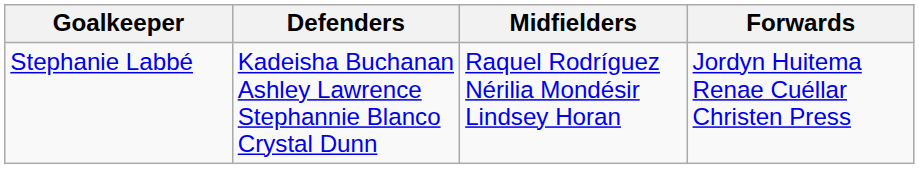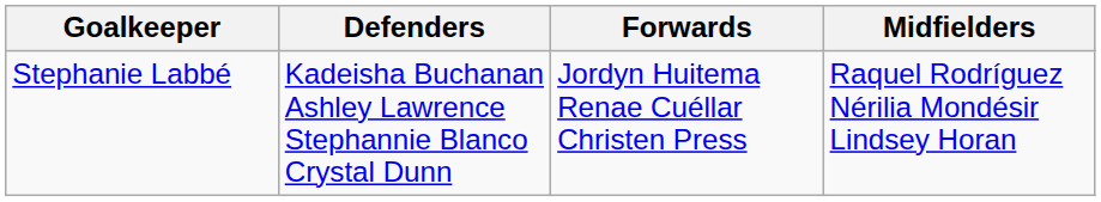 <table class="wikitable">
 <tr>
 <th style="width:25%;">Goalkeeper</th>
 <th style="width:25%;">Defenders</th>
+<th style="width:25%;">Forwards</th>
 <th style="width:25%;">Midfielders</th>
-<th style="width:25%;">Forwards</th>
 </tr>
 <tr style="vertical-align:top;">
 <td> <a href='#'>Stephanie Labbé</a></td>
 <td> <a href='#'>Kadeisha Buchanan</a><br> <a href='#'>Ashley Lawrence</a><br> <a href='#'>Stephannie Blanco</a><br> <a href='#'>Crystal Dunn</a></td>
+<td> <a href='#'>Jordyn Huitema</a><br> <a href='#'>Renae Cuéllar</a><br> <a href='#'>Christen Press</a></td>
 <td> <a href='#'>Raquel Rodríguez</a><br> <a href='#'>Nérilia Mondésir</a><br> <a href='#'>Lindsey Horan</a></td>
-<td> <a href='#'>Jordyn Huitema</a><br> <a href='#'>Renae Cuéllar</a><br> <a href='#'>Christen Press</a></td>
 </tr>
 </table>
